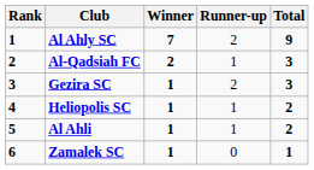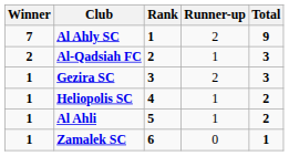 <table class=wikitable>
 <tr>
+<th>Winner</th>
+<th>Club</th>
 <th>Rank</th>
-<th>Club</th>
-<th>Winner</th>
 <th>Runner-up</th>
 <th>Total</th>
 </tr>
 <tr>
+<td align="center"><strong>7</strong></td>
+<td><strong> <a href='#'>Al Ahly SC</a></strong></td>
 <td><strong>1</strong></td>
-<td><strong> <a href='#'>Al Ahly SC</a></strong></td>
-<td align="center"><strong>7</strong></td>
 <td align="center">2</td>
 <td align="center"><strong>9</strong></td>
 </tr>
 <tr>
+<td align="center"><strong>2</strong></td>
+<td><strong> <a href='#'>Al-Qadsiah FC</a></strong></td>
 <td><strong>2</strong></td>
-<td><strong> <a href='#'>Al-Qadsiah FC</a></strong></td>
-<td align="center"><strong>2</strong></td>
 <td align="center">1</td>
 <td align="center"><strong>3</strong></td>
 </tr>
 <tr>
+<td align="center"><strong>1</strong></td>
+<td> <strong><a href='#'>Gezira SC</a></strong></td>
 <td><strong>3</strong></td>
-<td> <strong><a href='#'>Gezira SC</a></strong></td>
-<td align="center"><strong>1</strong></td>
 <td align="center">2</td>
 <td align="center"><strong>3</strong></td>
 </tr>
 <tr>
+<td align="center"><strong>1</strong></td>
+<td> <strong><a href='#'>Heliopolis SC</a></strong></td>
 <td><strong>4</strong></td>
-<td> <strong><a href='#'>Heliopolis SC</a></strong></td>
-<td align="center"><strong>1</strong></td>
 <td align="center">1</td>
 <td align="center"><strong>2</strong></td>
 </tr>
 <tr>
+<td align="center"><strong>1</strong></td>
+<td> <strong><a href='#'>Al Ahli</a></strong></td>
 <td><strong>5</strong></td>
-<td> <strong><a href='#'>Al Ahli</a></strong></td>
-<td align="center"><strong>1</strong></td>
 <td align="center">1</td>
 <td align="center"><strong>2</strong></td>
 </tr>
 <tr>
+<td align="center"><strong>1</strong></td>
+<td> <strong><a href='#'>Zamalek SC</a></strong></td>
 <td><strong>6</strong></td>
-<td> <strong><a href='#'>Zamalek SC</a></strong></td>
-<td align="center"><strong>1</strong></td>
 <td align="center">0</td>
 <td align="center"><strong>1</strong></td>
 </tr>
 </table>
